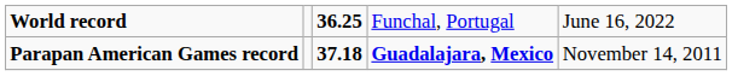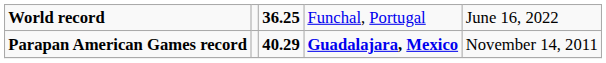 <table class="wikitable">
 <tr>
 <td><strong>World record</strong></td>
 <td></td>
 <td><strong>36.25</strong></td>
 <td><a href='#'>Funchal</a>, <a href='#'>Portugal</a></td>
 <td>June 16, 2022</td>
 </tr>
 <tr>
 <td><strong>Parapan American Games record</strong></td>
 <td></td>
-<td><strong>37.18</strong></td>
+<td><strong>40.29</strong></td>
 <td><strong><a href='#'>Guadalajara</a>, <a href='#'>Mexico</a></strong></td>
 <td>November 14, 2011</td>
 </tr>
 <tr>
 </tr>
 </table>
